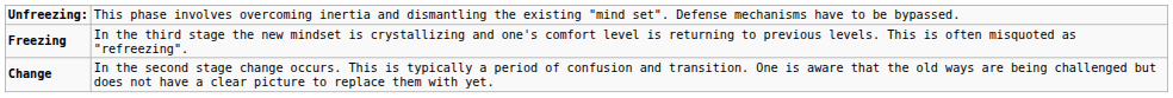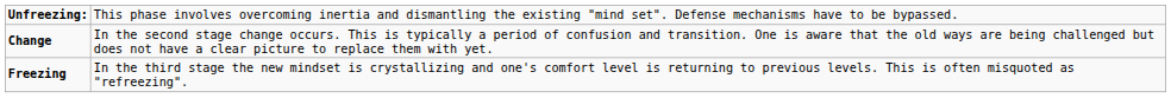 <table class="wikitable">
 <tr>
 <td><strong>Unfreezing:</strong></td>
 <td>This phase involves overcoming inertia and dismantling the existing "mind set". Defense mechanisms have to be bypassed.</td>
 </tr>
 <tr>
+<td><strong>Change</strong></td>
+<td>In the second stage change occurs. This is typically a period of confusion and transition. One is aware that the old ways are being challenged but does not have a clear picture to replace them with yet.</td>
+</tr>
+<tr>
 <td><strong>Freezing</strong></td>
 <td>In the third stage the new mindset is crystallizing and one's comfort level is returning to previous levels. This is often misquoted as "refreezing".</td>
 </tr>
-<tr>
-<td><strong>Change</strong></td>
-<td>In the second stage change occurs. This is typically a period of confusion and transition. One is aware that the old ways are being challenged but does not have a clear picture to replace them with yet.</td>
-</tr>
 </table>
